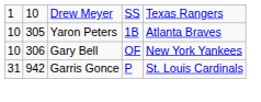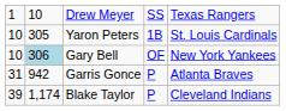 <table class="wikitable">
 <tr>
 <td>1</td>
 <td>10</td>
 <td><a href='#'>Drew Meyer</a></td>
 <td><a href='#'>SS</a></td>
 <td><a href='#'>Texas Rangers</a></td>
 </tr>
 <tr>
 <td>10</td>
 <td>305</td>
 <td>Yaron Peters</td>
 <td><a href='#'>1B</a></td>
-<td><a href='#'>Atlanta Braves</a></td>
+<td><a href='#'>St. Louis Cardinals</a></td>
 </tr>
 <tr>
 <td>10</td>
-<td>306</td>
+<td style="background: lightblue;">306</td>
 <td>Gary Bell</td>
 <td><a href='#'>OF</a></td>
 <td><a href='#'>New York Yankees</a></td>
 </tr>
 <tr>
 <td>31</td>
 <td>942</td>
 <td>Garris Gonce</td>
 <td><a href='#'>P</a></td>
-<td><a href='#'>St. Louis Cardinals</a></td>
+<td><a href='#'>Atlanta Braves</a></td>
+</tr>
+<tr>
+<td>39</td>
+<td>1,174</td>
+<td>Blake Taylor</td>
+<td><a href='#'>P</a></td>
+<td><a href='#'>Cleveland Indians</a></td>
 </tr>
 </table>
